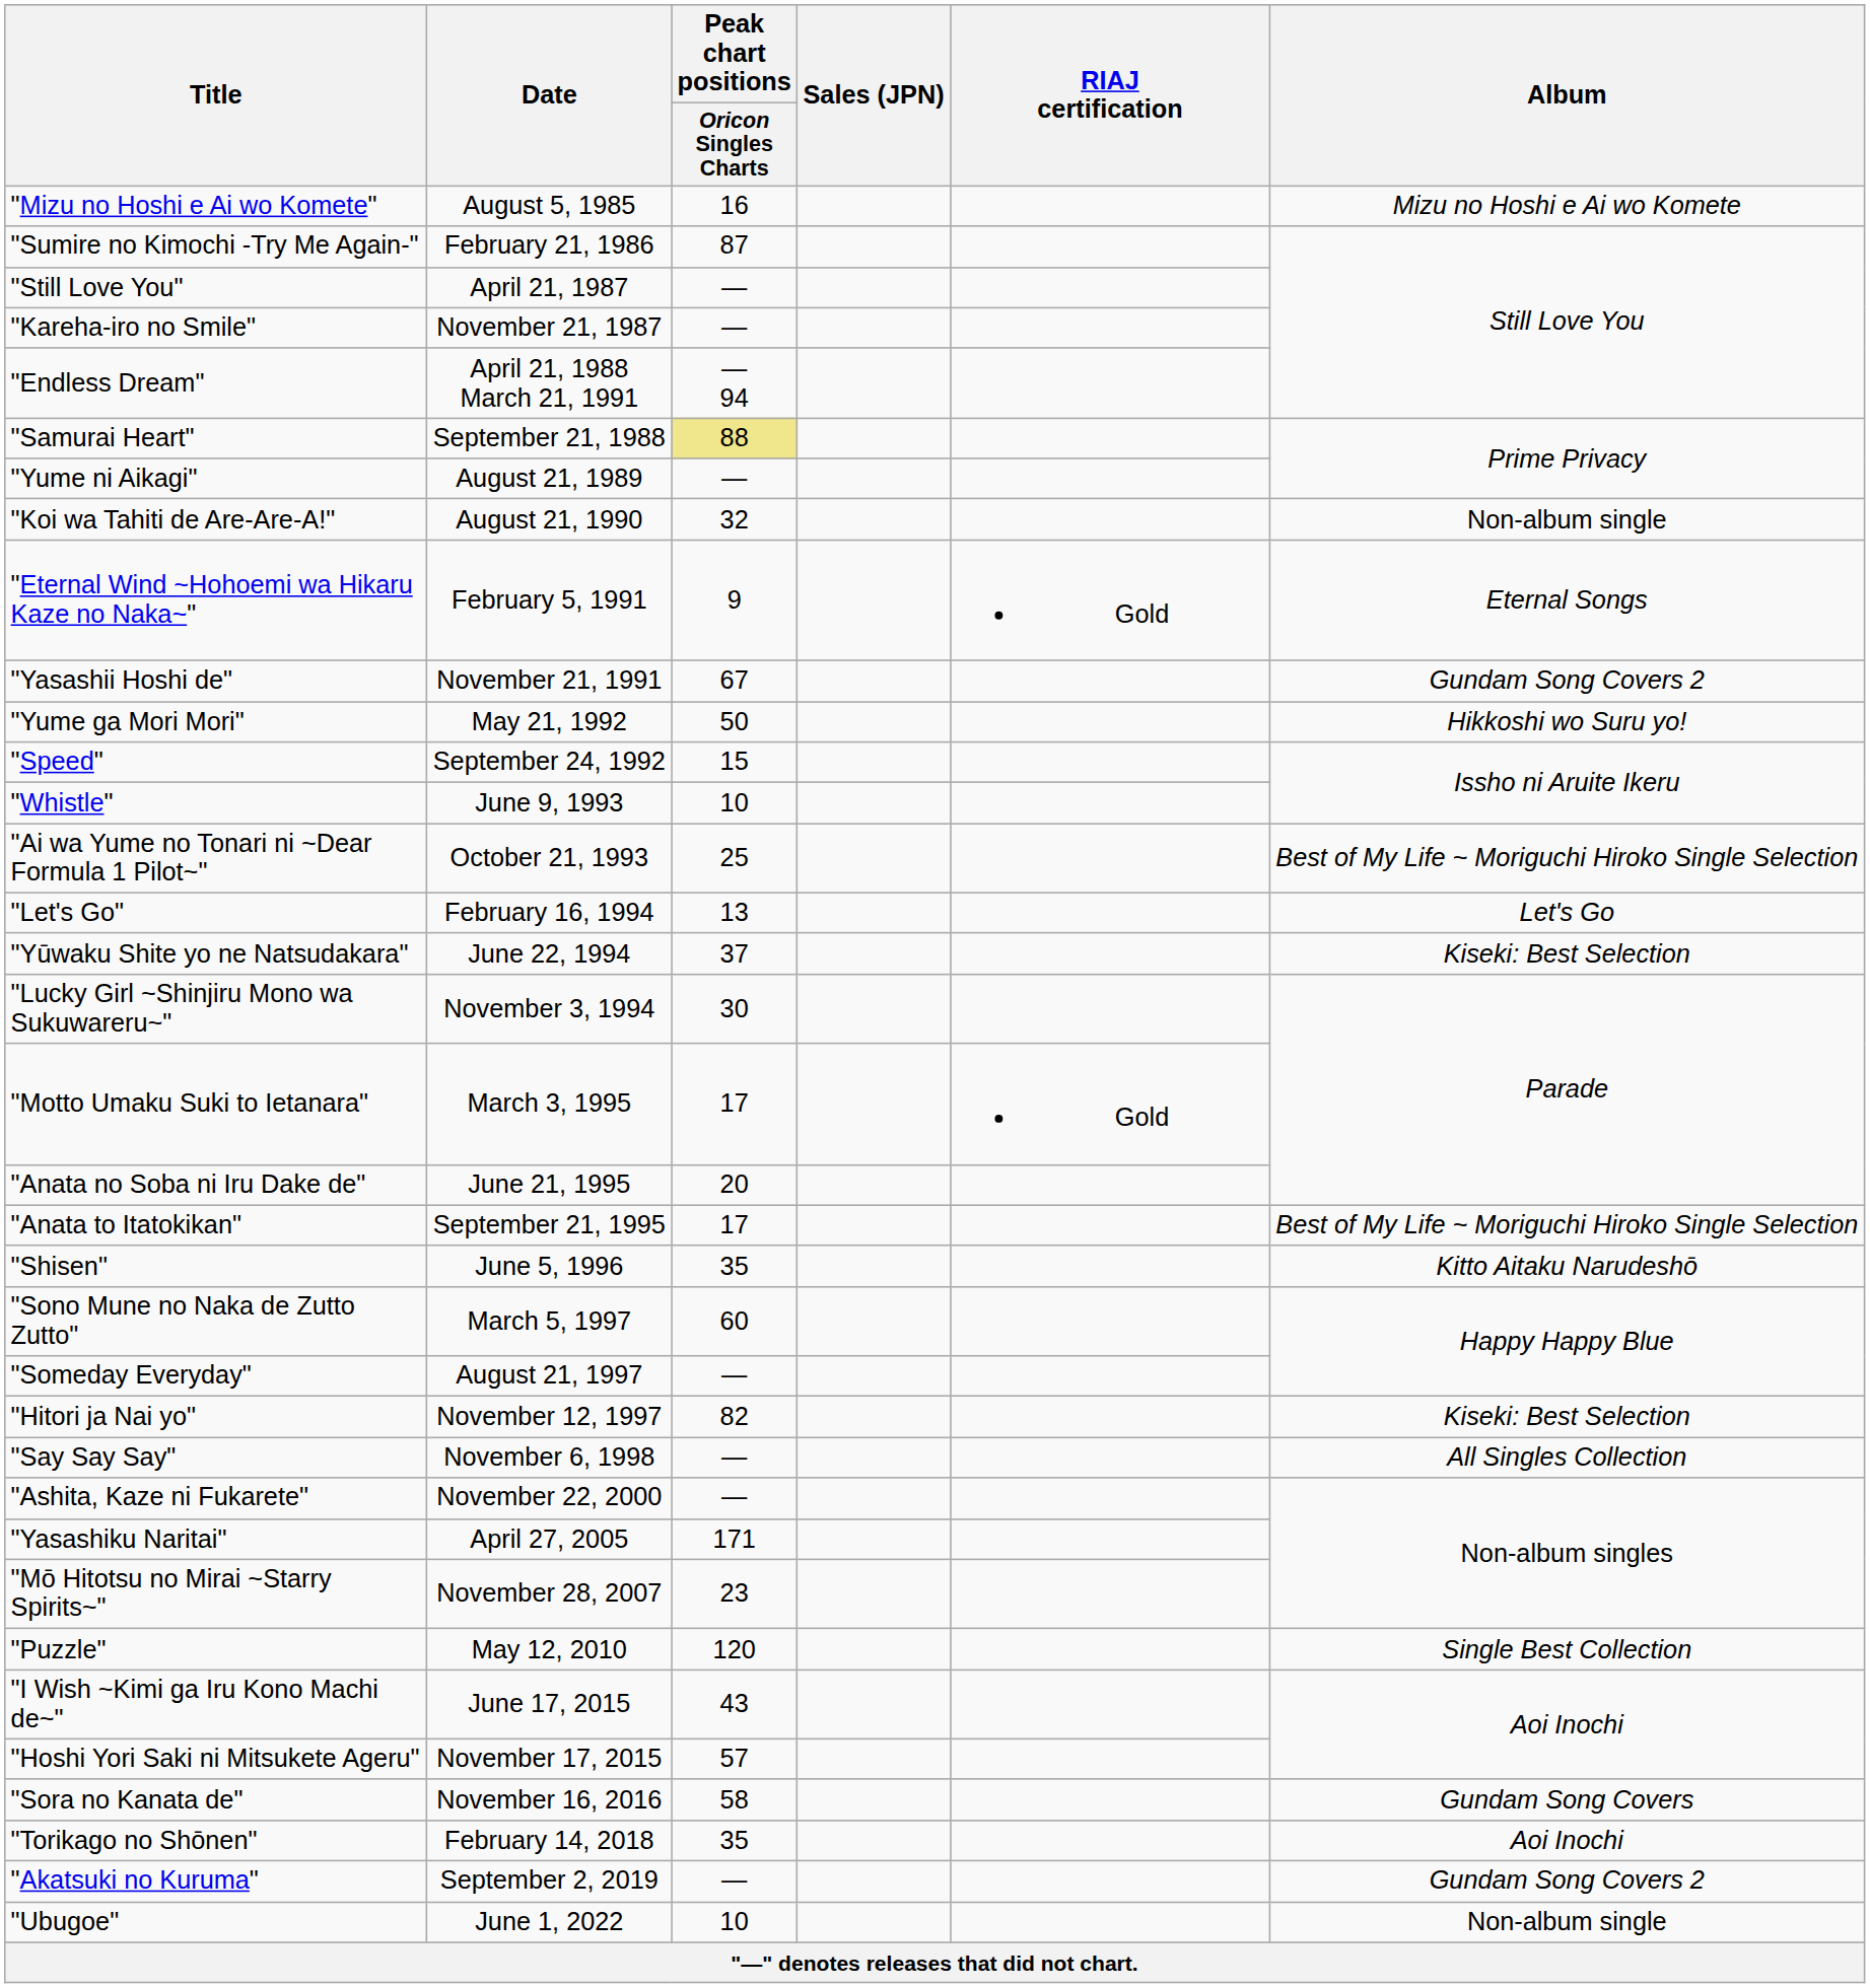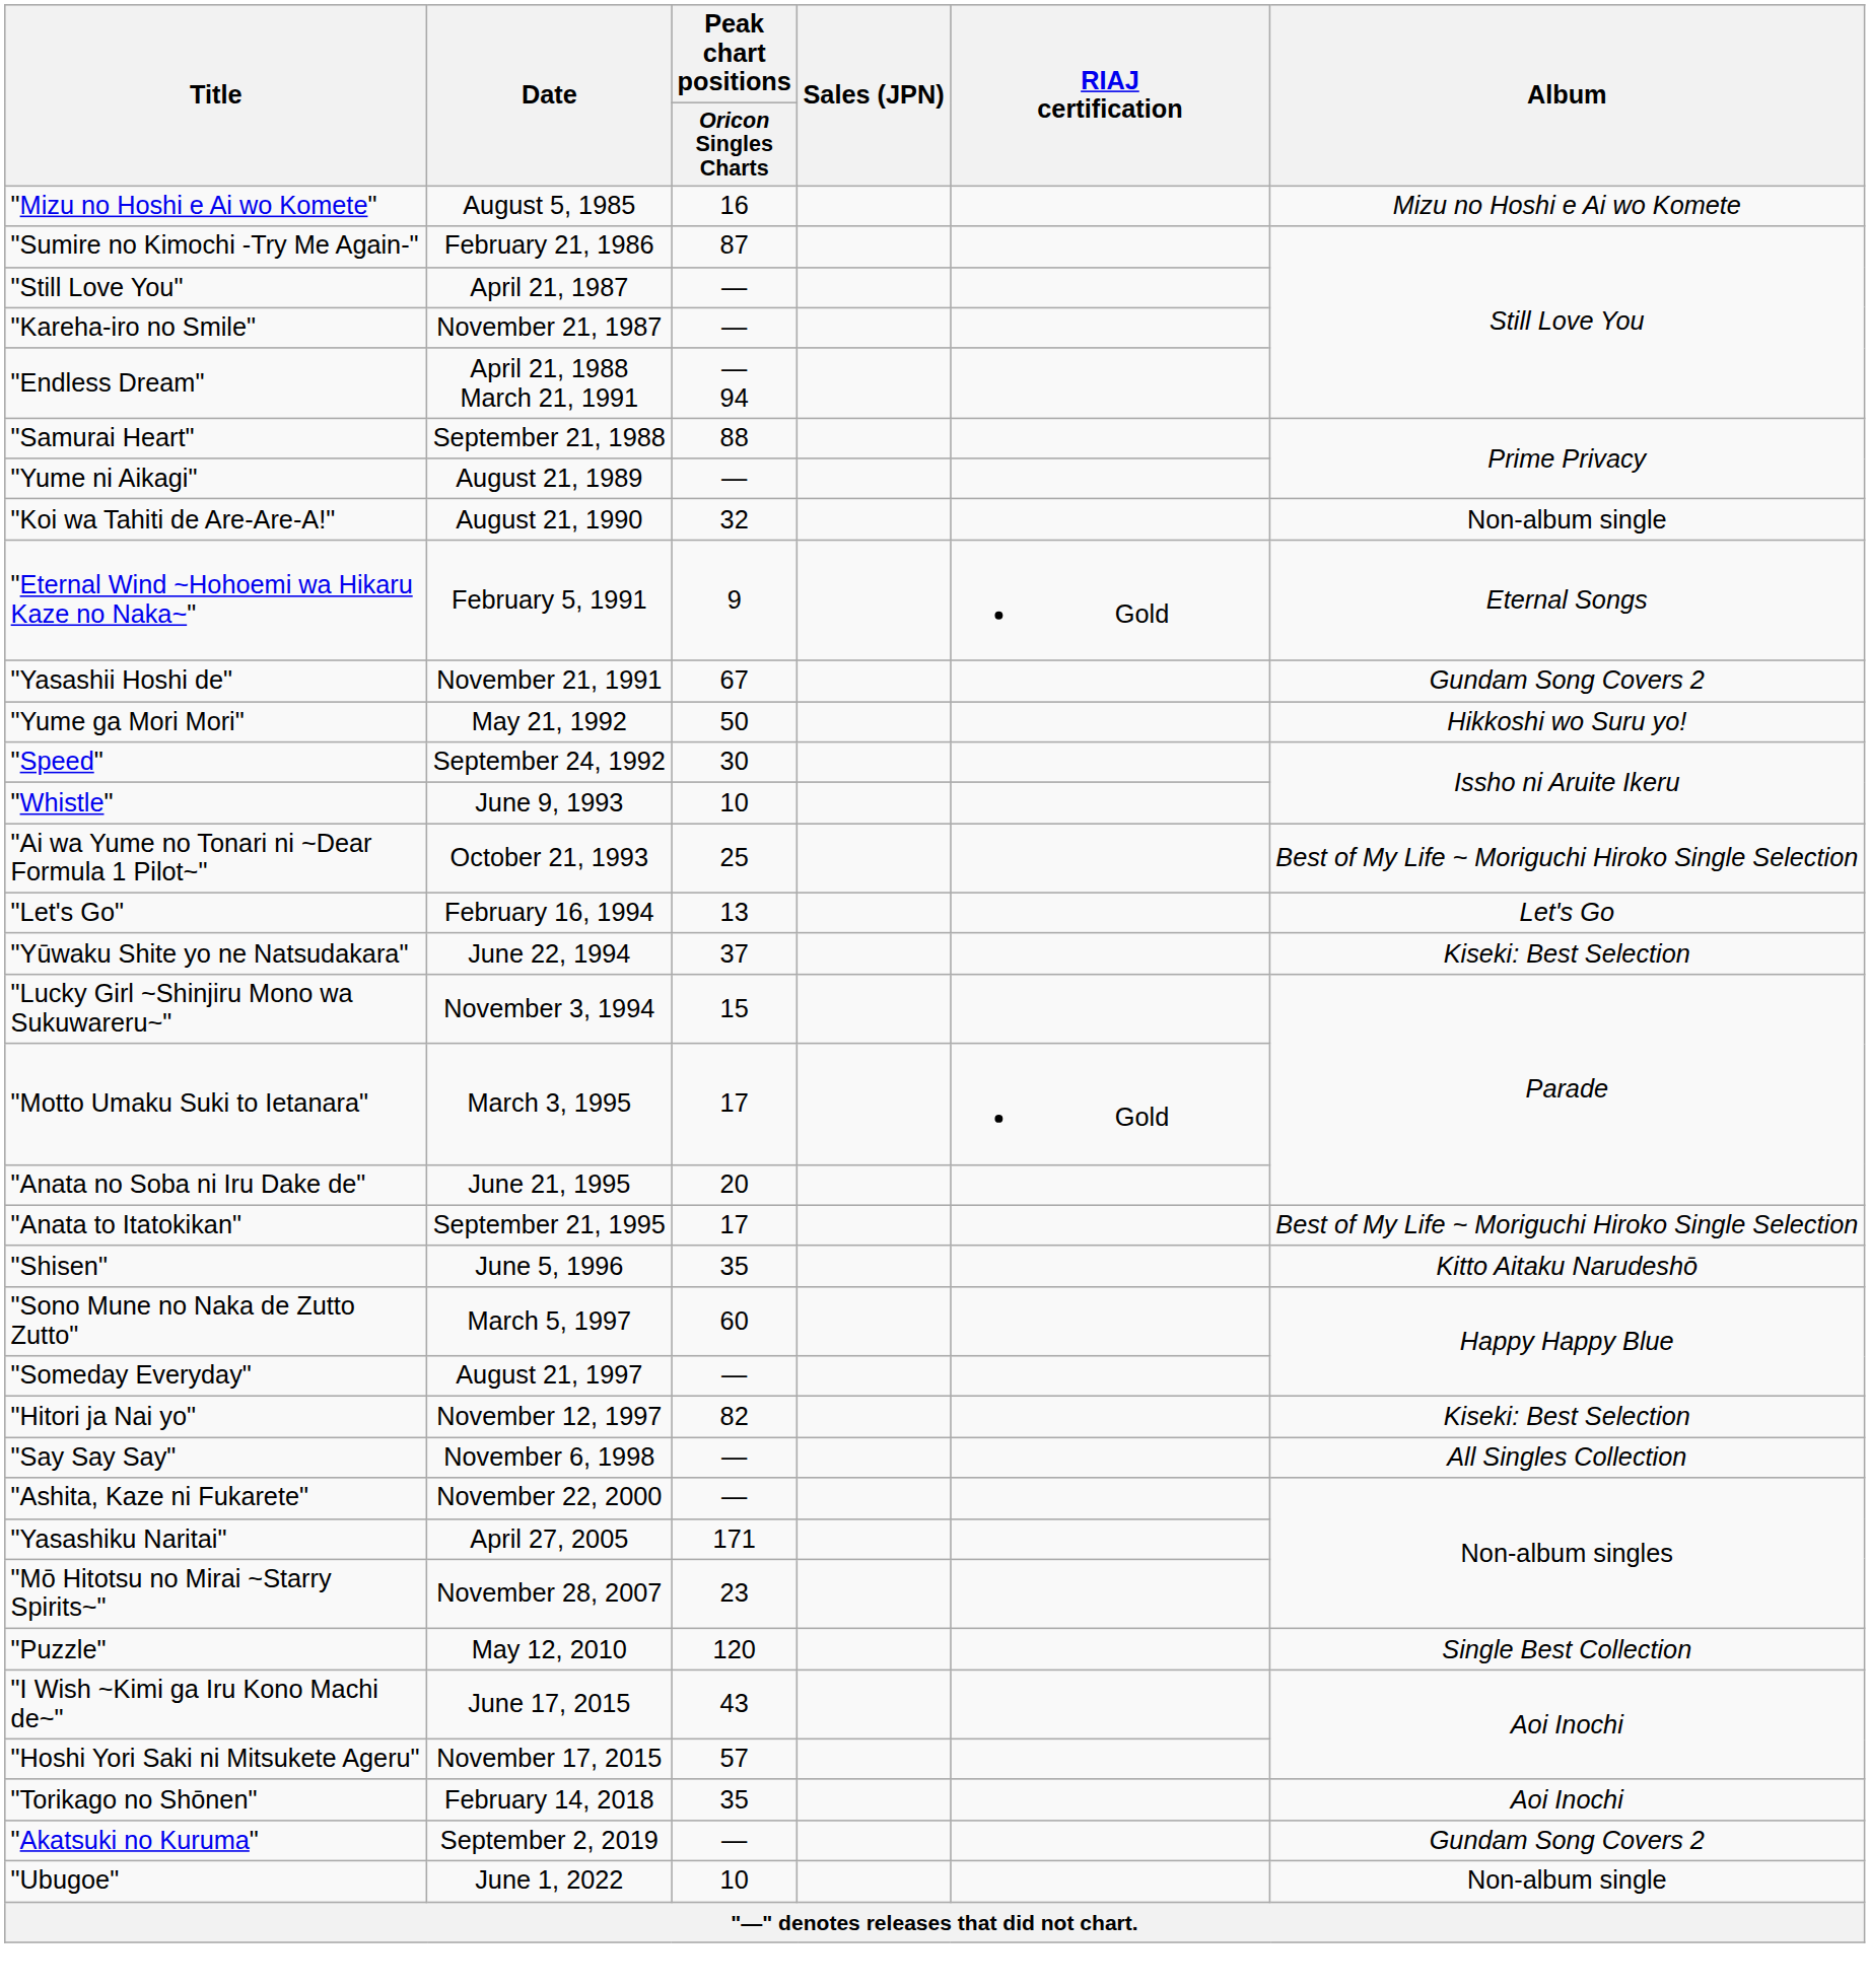 <table class="wikitable plainrowheaders" style="text-align:center;">
 <tr>
 <th scope="col" rowspan="2" style="width:16em;">Title</th>
 <th scope="col" rowspan="2">Date</th>
 <th scope="col" colspan="1">Peak chart positions</th>
 <th scope="col" rowspan="2">Sales (JPN)</th>
 <th scope="col" rowspan="2" style="width:12em;"><a href='#'>RIAJ</a><br>certification</th>
 <th scope="col" rowspan="2">Album</th>
 </tr>
 <tr>
 <th style="width:3em;font-size:85%"><em>Oricon</em> Singles Charts<br></th>
 </tr>
 <tr>
 <td align="left">"<a href='#'>Mizu no Hoshi e Ai wo Komete</a>"</td>
 <td>August 5, 1985</td>
 <td>16</td>
 <td></td>
 <td></td>
 <td><em>Mizu no Hoshi e Ai wo Komete</em></td>
 </tr>
 <tr>
 <td align="left">"Sumire no Kimochi -Try Me Again-"</td>
 <td>February 21, 1986</td>
 <td>87</td>
 <td></td>
 <td></td>
 <td rowspan="4"><em>Still Love You</em></td>
 </tr>
 <tr>
 <td align="left">"Still Love You"</td>
 <td>April 21, 1987</td>
 <td>—</td>
 <td></td>
 <td></td>
 </tr>
 <tr>
 <td align="left">"Kareha-iro no Smile"</td>
 <td>November 21, 1987</td>
 <td>—</td>
 <td></td>
 <td></td>
 </tr>
 <tr>
 <td align="left">"Endless Dream"</td>
 <td>April 21, 1988<br>March 21, 1991</td>
 <td>—<br>94</td>
 <td></td>
 <td></td>
 </tr>
 <tr>
 <td align="left">"Samurai Heart"</td>
 <td>September 21, 1988</td>
-<td style="background: khaki;">88</td>
+<td>88</td>
 <td></td>
 <td></td>
 <td rowspan="2"><em>Prime Privacy</em></td>
 </tr>
 <tr>
 <td align="left">"Yume ni Aikagi"</td>
 <td>August 21, 1989</td>
 <td>—</td>
 <td></td>
 <td></td>
 </tr>
 <tr>
 <td align="left">"Koi wa Tahiti de Are-Are-A!"</td>
 <td>August 21, 1990</td>
 <td>32</td>
 <td></td>
 <td></td>
 <td>Non-album single</td>
 </tr>
 <tr>
 <td align="left">"<a href='#'>Eternal Wind ~Hohoemi wa Hikaru Kaze no Naka~</a>"</td>
 <td>February 5, 1991</td>
 <td>9</td>
 <td></td>
 <td><br><ul><li>Gold</li></ul></td>
 <td><em>Eternal Songs</em></td>
 </tr>
 <tr>
 <td align="left">"Yasashii Hoshi de"</td>
 <td>November 21, 1991</td>
 <td>67</td>
 <td></td>
 <td></td>
 <td><em>Gundam Song Covers 2</em></td>
 </tr>
 <tr>
 <td align="left">"Yume ga Mori Mori"</td>
 <td>May 21, 1992</td>
 <td>50</td>
 <td></td>
 <td></td>
 <td><em>Hikkoshi wo Suru yo!</em></td>
 </tr>
 <tr>
 <td align="left">"<a href='#'>Speed</a>"</td>
 <td>September 24, 1992</td>
-<td>15</td>
+<td>30</td>
 <td></td>
 <td></td>
 <td rowspan="2"><em>Issho ni Aruite Ikeru</em></td>
 </tr>
 <tr>
 <td align="left">"<a href='#'>Whistle</a>"</td>
 <td>June 9, 1993</td>
 <td>10</td>
 <td></td>
 <td></td>
 </tr>
 <tr>
 <td align="left">"Ai wa Yume no Tonari ni ~Dear Formula 1 Pilot~"</td>
 <td>October 21, 1993</td>
 <td>25</td>
 <td></td>
 <td></td>
 <td><em>Best of My Life ~ Moriguchi Hiroko Single Selection</em></td>
 </tr>
 <tr>
 <td align="left">"Let's Go"</td>
 <td>February 16, 1994</td>
 <td>13</td>
 <td></td>
 <td></td>
 <td><em>Let's Go</em></td>
 </tr>
 <tr>
 <td align="left">"Yūwaku Shite yo ne Natsudakara"</td>
 <td>June 22, 1994</td>
 <td>37</td>
 <td></td>
 <td></td>
 <td><em>Kiseki: Best Selection</em></td>
 </tr>
 <tr>
 <td align="left">"Lucky Girl ~Shinjiru Mono wa Sukuwareru~"</td>
 <td>November 3, 1994</td>
-<td>30</td>
+<td>15</td>
 <td></td>
 <td></td>
 <td rowspan="3"><em>Parade</em></td>
 </tr>
 <tr>
 <td align="left">"Motto Umaku Suki to Ietanara"</td>
 <td>March 3, 1995</td>
 <td>17</td>
 <td></td>
 <td><br><ul><li>Gold</li></ul></td>
 </tr>
 <tr>
 <td align="left">"Anata no Soba ni Iru Dake de"</td>
 <td>June 21, 1995</td>
 <td>20</td>
 <td></td>
 <td></td>
 </tr>
 <tr>
 <td align="left">"Anata to Itatokikan"</td>
 <td>September 21, 1995</td>
 <td>17</td>
 <td></td>
 <td></td>
 <td><em>Best of My Life ~ Moriguchi Hiroko Single Selection</em></td>
 </tr>
 <tr>
 <td align="left">"Shisen"</td>
 <td>June 5, 1996</td>
 <td>35</td>
 <td></td>
 <td></td>
 <td><em>Kitto Aitaku Narudeshō</em></td>
 </tr>
 <tr>
 <td align="left">"Sono Mune no Naka de Zutto Zutto"</td>
 <td>March 5, 1997</td>
 <td>60</td>
 <td></td>
 <td></td>
 <td rowspan="2"><em>Happy Happy Blue</em></td>
 </tr>
 <tr>
 <td align="left">"Someday Everyday"</td>
 <td>August 21, 1997</td>
 <td>—</td>
 <td></td>
 <td></td>
 </tr>
 <tr>
 <td align="left">"Hitori ja Nai yo"</td>
 <td>November 12, 1997</td>
 <td>82</td>
 <td></td>
 <td></td>
 <td><em>Kiseki: Best Selection</em></td>
 </tr>
 <tr>
 <td align="left">"Say Say Say"</td>
 <td>November 6, 1998</td>
 <td>—</td>
 <td></td>
 <td></td>
 <td><em>All Singles Collection</em></td>
 </tr>
 <tr>
 <td align="left">"Ashita, Kaze ni Fukarete"</td>
 <td>November 22, 2000</td>
 <td>—</td>
 <td></td>
 <td></td>
 <td rowspan="3">Non-album singles</td>
 </tr>
 <tr>
 <td align="left">"Yasashiku Naritai"</td>
 <td>April 27, 2005</td>
 <td>171</td>
 <td></td>
 <td></td>
 </tr>
 <tr>
 <td align="left">"Mō Hitotsu no Mirai ~Starry Spirits~"</td>
 <td>November 28, 2007</td>
 <td>23</td>
 <td></td>
 <td></td>
 </tr>
 <tr>
 <td align="left">"Puzzle"</td>
 <td>May 12, 2010</td>
 <td>120</td>
 <td></td>
 <td></td>
 <td><em>Single Best Collection</em></td>
 </tr>
 <tr>
 <td align="left">"I Wish ~Kimi ga Iru Kono Machi de~"</td>
 <td>June 17, 2015</td>
 <td>43</td>
 <td></td>
 <td></td>
 <td rowspan="2"><em>Aoi Inochi</em></td>
 </tr>
 <tr>
 <td align="left">"Hoshi Yori Saki ni Mitsukete Ageru"</td>
 <td>November 17, 2015</td>
 <td>57</td>
 <td></td>
 <td></td>
 </tr>
 <tr>
-<td align="left">"Sora no Kanata de"</td>
-<td>November 16, 2016</td>
-<td>58</td>
-<td></td>
-<td></td>
-<td><em>Gundam Song Covers</em></td>
-</tr>
-<tr>
 <td align="left">"Torikago no Shōnen"</td>
 <td>February 14, 2018</td>
 <td>35</td>
 <td></td>
 <td></td>
 <td><em>Aoi Inochi</em></td>
 </tr>
 <tr>
 <td align="left">"<a href='#'>Akatsuki no Kuruma</a>"</td>
 <td>September 2, 2019</td>
 <td>—</td>
 <td></td>
 <td></td>
 <td><em>Gundam Song Covers 2</em></td>
 </tr>
 <tr>
 <td align="left">"Ubugoe"</td>
 <td>June 1, 2022</td>
 <td>10</td>
 <td></td>
 <td></td>
 <td>Non-album single</td>
 </tr>
 <tr>
 <th colspan="6"><small>"—" denotes releases that did not chart.</small></th>
 </tr>
 </table>
